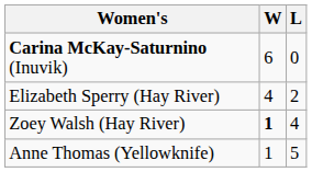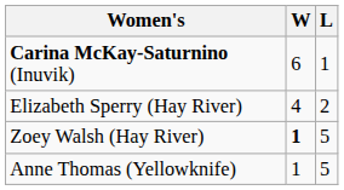 <table class=wikitable>
 <tr>
 <th width=220>Women's</th>
 <th>W</th>
 <th>L</th>
 </tr>
 <tr>
 <td><strong>Carina McKay-Saturnino</strong> (Inuvik)</td>
 <td>6</td>
-<td>0</td>
+<td>1</td>
 </tr>
 <tr>
 <td>Elizabeth Sperry (Hay River)</td>
 <td>4</td>
 <td>2</td>
 </tr>
 <tr>
 <td>Zoey Walsh (Hay River)</td>
 <td><strong>1</strong></td>
-<td>4</td>
+<td>5</td>
 </tr>
 <tr>
 <td>Anne Thomas (Yellowknife)</td>
 <td>1</td>
 <td>5</td>
 </tr>
 </table>
